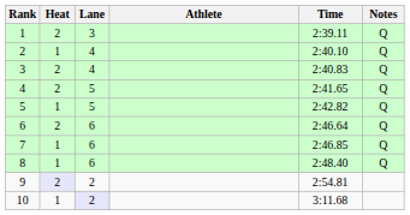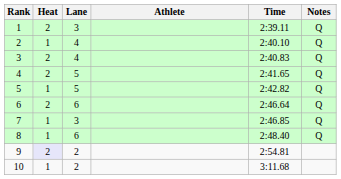 <table class="wikitable sortable" style="text-align:center">
 <tr>
 <th width=40>Rank</th>
 <th width=40>Heat</th>
 <th width=40>Lane</th>
 <th width=250>Athlete</th>
 <th width=80>Time</th>
 <th width=50>Notes</th>
 </tr>
 <tr bgcolor=ccffcc>
 <td>1</td>
 <td>2</td>
 <td>3</td>
 <td align=left></td>
 <td>2:39.11</td>
 <td>Q</td>
 </tr>
 <tr bgcolor=ccffcc>
 <td>2</td>
 <td>1</td>
 <td>4</td>
 <td align=left></td>
 <td>2:40.10</td>
 <td>Q</td>
 </tr>
 <tr bgcolor=ccffcc>
 <td>3</td>
 <td>2</td>
 <td>4</td>
 <td align=left></td>
 <td>2:40.83</td>
 <td>Q</td>
 </tr>
 <tr bgcolor=ccffcc>
 <td>4</td>
 <td>2</td>
 <td>5</td>
 <td align=left></td>
 <td>2:41.65</td>
 <td>Q</td>
 </tr>
 <tr bgcolor=ccffcc>
 <td>5</td>
 <td>1</td>
 <td>5</td>
 <td align=left></td>
 <td>2:42.82</td>
 <td>Q</td>
 </tr>
 <tr bgcolor=ccffcc>
 <td>6</td>
 <td>2</td>
 <td>6</td>
 <td align=left></td>
 <td>2:46.64</td>
 <td>Q</td>
 </tr>
 <tr bgcolor=ccffcc>
 <td>7</td>
 <td>1</td>
-<td>6</td>
+<td>3</td>
 <td align=left></td>
 <td>2:46.85</td>
 <td>Q</td>
 </tr>
 <tr bgcolor=ccffcc>
 <td>8</td>
 <td>1</td>
 <td>6</td>
 <td align=left></td>
 <td>2:48.40</td>
 <td>Q</td>
 </tr>
 <tr>
 <td>9</td>
 <td style="background: lavender;">2</td>
 <td>2</td>
 <td align=left></td>
 <td>2:54.81</td>
 <td></td>
 </tr>
 <tr>
 <td>10</td>
 <td>1</td>
-<td style="background: lavender;">2</td>
+<td>2</td>
 <td align=left></td>
 <td>3:11.68</td>
 <td></td>
 </tr>
 </table>
